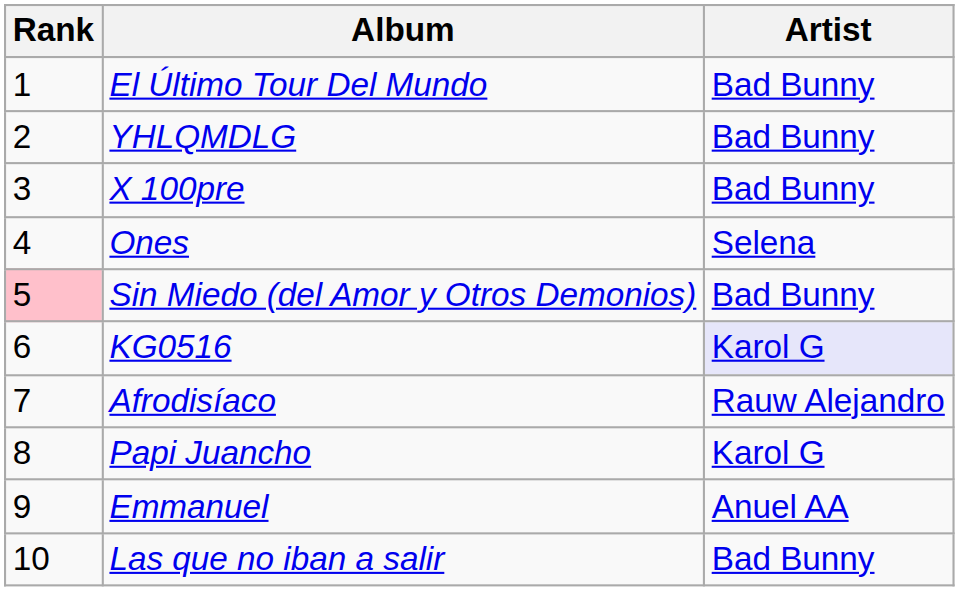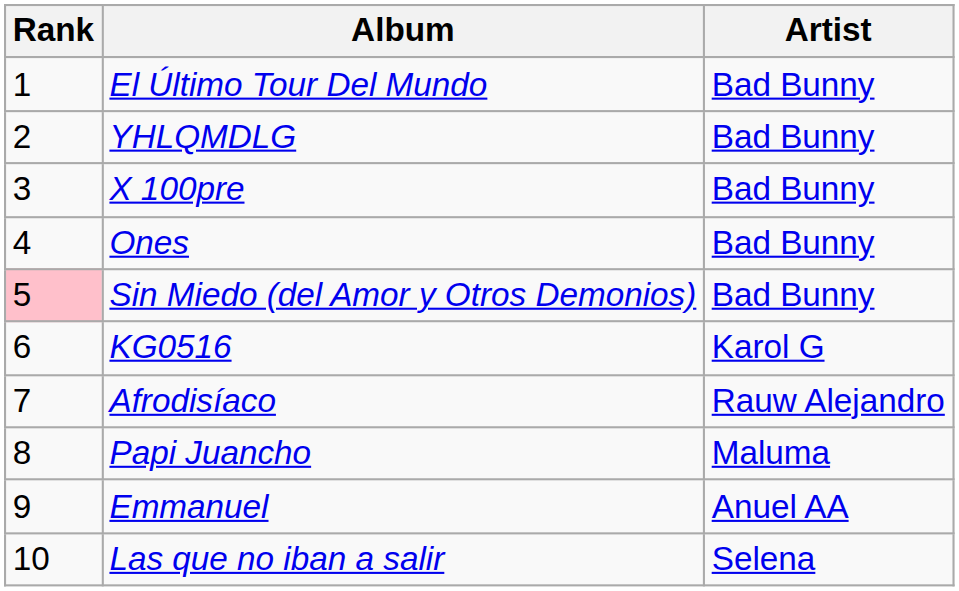 <table class="wikitable">
 <tr>
 <th>Rank</th>
 <th>Album</th>
 <th>Artist</th>
 </tr>
 <tr>
 <td>1</td>
 <td><em><a href='#'>El Último Tour Del Mundo</a></em></td>
 <td><a href='#'>Bad Bunny</a></td>
 </tr>
 <tr>
 <td>2</td>
 <td><em><a href='#'>YHLQMDLG</a></em></td>
 <td><a href='#'>Bad Bunny</a></td>
 </tr>
 <tr>
 <td>3</td>
 <td><em><a href='#'>X 100pre</a></em></td>
 <td><a href='#'>Bad Bunny</a></td>
 </tr>
 <tr>
 <td>4</td>
 <td><em><a href='#'>Ones</a></em></td>
-<td><a href='#'>Selena</a></td>
+<td><a href='#'>Bad Bunny</a></td>
 </tr>
 <tr>
 <td style="background: pink;">5</td>
 <td><em><a href='#'>Sin Miedo (del Amor y Otros Demonios)</a></em></td>
 <td><a href='#'>Bad Bunny</a></td>
 </tr>
 <tr>
 <td>6</td>
 <td><em><a href='#'>KG0516</a></em></td>
-<td style="background: lavender;"><a href='#'>Karol G</a></td>
+<td><a href='#'>Karol G</a></td>
 </tr>
 <tr>
 <td>7</td>
 <td><em><a href='#'>Afrodisíaco</a></em></td>
 <td><a href='#'>Rauw Alejandro</a></td>
 </tr>
 <tr>
 <td>8</td>
 <td><em><a href='#'>Papi Juancho</a></em></td>
-<td><a href='#'>Karol G</a></td>
+<td><a href='#'>Maluma</a></td>
 </tr>
 <tr>
 <td>9</td>
 <td><em><a href='#'>Emmanuel</a></em></td>
 <td><a href='#'>Anuel AA</a></td>
 </tr>
 <tr>
 <td>10</td>
 <td><em><a href='#'>Las que no iban a salir</a></em></td>
-<td><a href='#'>Bad Bunny</a></td>
+<td><a href='#'>Selena</a></td>
 </tr>
 </table>
